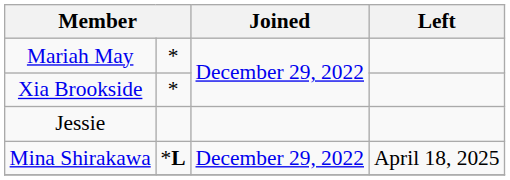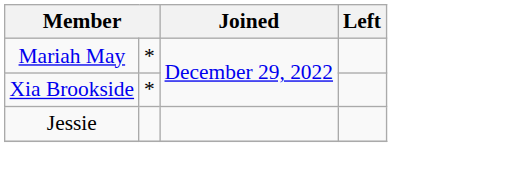 <table class="wikitable sortable" style="text-align:center;">
 <tr>
 <th colspan="2">Member</th>
 <th>Joined</th>
 <th>Left</th>
 </tr>
 <tr>
 <td><a href='#'>Mariah May</a></td>
 <td>*</td>
 <td rowspan=2><a href='#'>December 29, 2022</a></td>
 <td></td>
 </tr>
 <tr>
 <td><a href='#'>Xia Brookside</a></td>
 <td>*</td>
 <td></td>
 </tr>
 <tr>
 <td>Jessie</td>
 <td></td>
 <td></td>
 <td></td>
 </tr>
 <tr>
-<td><a href='#'>Mina Shirakawa</a></td>
-<td>*<strong>L</strong></td>
-<td><a href='#'>December 29, 2022</a></td>
-<td>April 18, 2025</td>
-</tr>
-<tr>
 </tr>
 </table>
